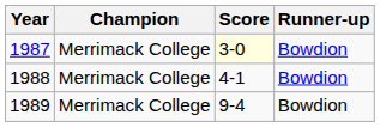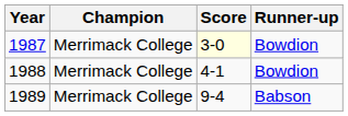 <table class="wikitable sortable">
 <tr>
 <th>Year</th>
 <th>Champion</th>
 <th>Score</th>
 <th>Runner-up</th>
 </tr>
 <tr>
 <td><a href='#'>1987</a></td>
 <td>Merrimack College</td>
 <td style="background: lightyellow;">3-0</td>
 <td><a href='#'>Bowdion</a></td>
 </tr>
 <tr>
 <td>1988</td>
 <td>Merrimack College</td>
 <td>4-1</td>
 <td><a href='#'>Bowdion</a></td>
 </tr>
 <tr>
 <td>1989</td>
 <td>Merrimack College</td>
 <td>9-4</td>
-<td>Bowdion</td>
+<td><a href='#'>Babson</a></td>
 </tr>
 </table>
